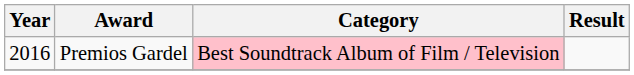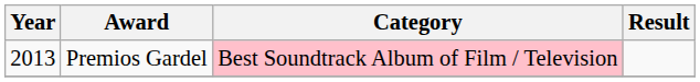 <table class="wikitable">
 <tr>
 <th>Year</th>
 <th>Award</th>
 <th>Category</th>
 <th>Result</th>
 </tr>
 <tr>
-<td>2016</td>
+<td>2013</td>
 <td>Premios Gardel</td>
 <td align="center" style="background: pink;">Best Soundtrack Album of Film / Television</td>
 <td></td>
 </tr>
 <tr>
 </tr>
 </table>
